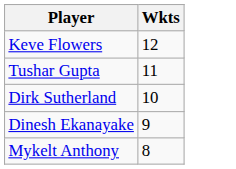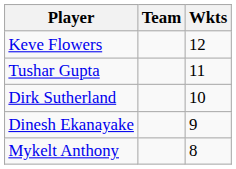 <table class="wikitable">
 <tr>
 <th>Player</th>
+<th>Team</th>
 <th>Wkts</th>
 </tr>
 <tr>
 <td><a href='#'>Keve Flowers</a></td>
+<td></td>
 <td>12</td>
 </tr>
 <tr>
 <td><a href='#'>Tushar Gupta</a></td>
+<td></td>
 <td>11</td>
 </tr>
 <tr>
 <td><a href='#'>Dirk Sutherland</a></td>
+<td></td>
 <td>10</td>
 </tr>
 <tr>
 <td><a href='#'>Dinesh Ekanayake</a></td>
+<td></td>
 <td>9</td>
 </tr>
 <tr>
 <td><a href='#'>Mykelt Anthony</a></td>
+<td></td>
 <td>8</td>
 </tr>
 </table>
